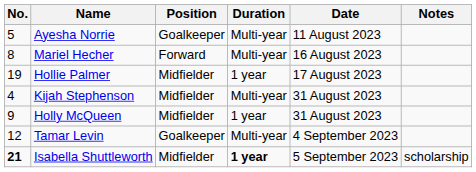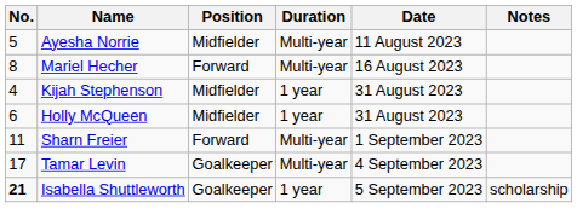 <table class="wikitable">
 <tr>
 <th>No.</th>
 <th>Name</th>
 <th>Position</th>
 <th>Duration</th>
 <th>Date</th>
 <th>Notes</th>
 </tr>
 <tr>
 <td>5</td>
 <td><a href='#'>Ayesha Norrie</a></td>
-<td>Goalkeeper</td>
+<td>Midfielder</td>
 <td>Multi-year</td>
 <td>11 August 2023</td>
 <td></td>
 </tr>
 <tr>
 <td>8</td>
 <td> <a href='#'>Mariel Hecher</a></td>
 <td>Forward</td>
 <td>Multi-year</td>
 <td>16 August 2023</td>
 <td></td>
 </tr>
 <tr>
-<td>19</td>
-<td><a href='#'>Hollie Palmer</a></td>
-<td>Midfielder</td>
-<td>1 year</td>
-<td>17 August 2023</td>
-<td></td>
-</tr>
-<tr>
 <td>4</td>
 <td><a href='#'>Kijah Stephenson</a></td>
 <td>Midfielder</td>
-<td>Multi-year</td>
+<td>1 year</td>
 <td>31 August 2023</td>
 <td></td>
 </tr>
 <tr>
-<td>9</td>
+<td>6</td>
 <td><a href='#'>Holly McQueen</a></td>
 <td>Midfielder</td>
 <td>1 year</td>
 <td>31 August 2023</td>
 <td></td>
 </tr>
 <tr>
-<td>12</td>
+<td>11</td>
+<td><a href='#'>Sharn Freier</a></td>
+<td>Forward</td>
+<td>Multi-year</td>
+<td>1 September 2023</td>
+<td></td>
+</tr>
+<tr>
+<td>17</td>
 <td><a href='#'>Tamar Levin</a></td>
 <td>Goalkeeper</td>
 <td>Multi-year</td>
 <td>4 September 2023</td>
 <td></td>
 </tr>
 <tr>
 <td><strong>21</strong></td>
 <td><a href='#'>Isabella Shuttleworth</a></td>
-<td>Midfielder</td>
-<td><strong>1 year</strong></td>
+<td>Goalkeeper</td>
+<td>1 year</td>
 <td>5 September 2023</td>
 <td>scholarship</td>
 </tr>
 </table>
